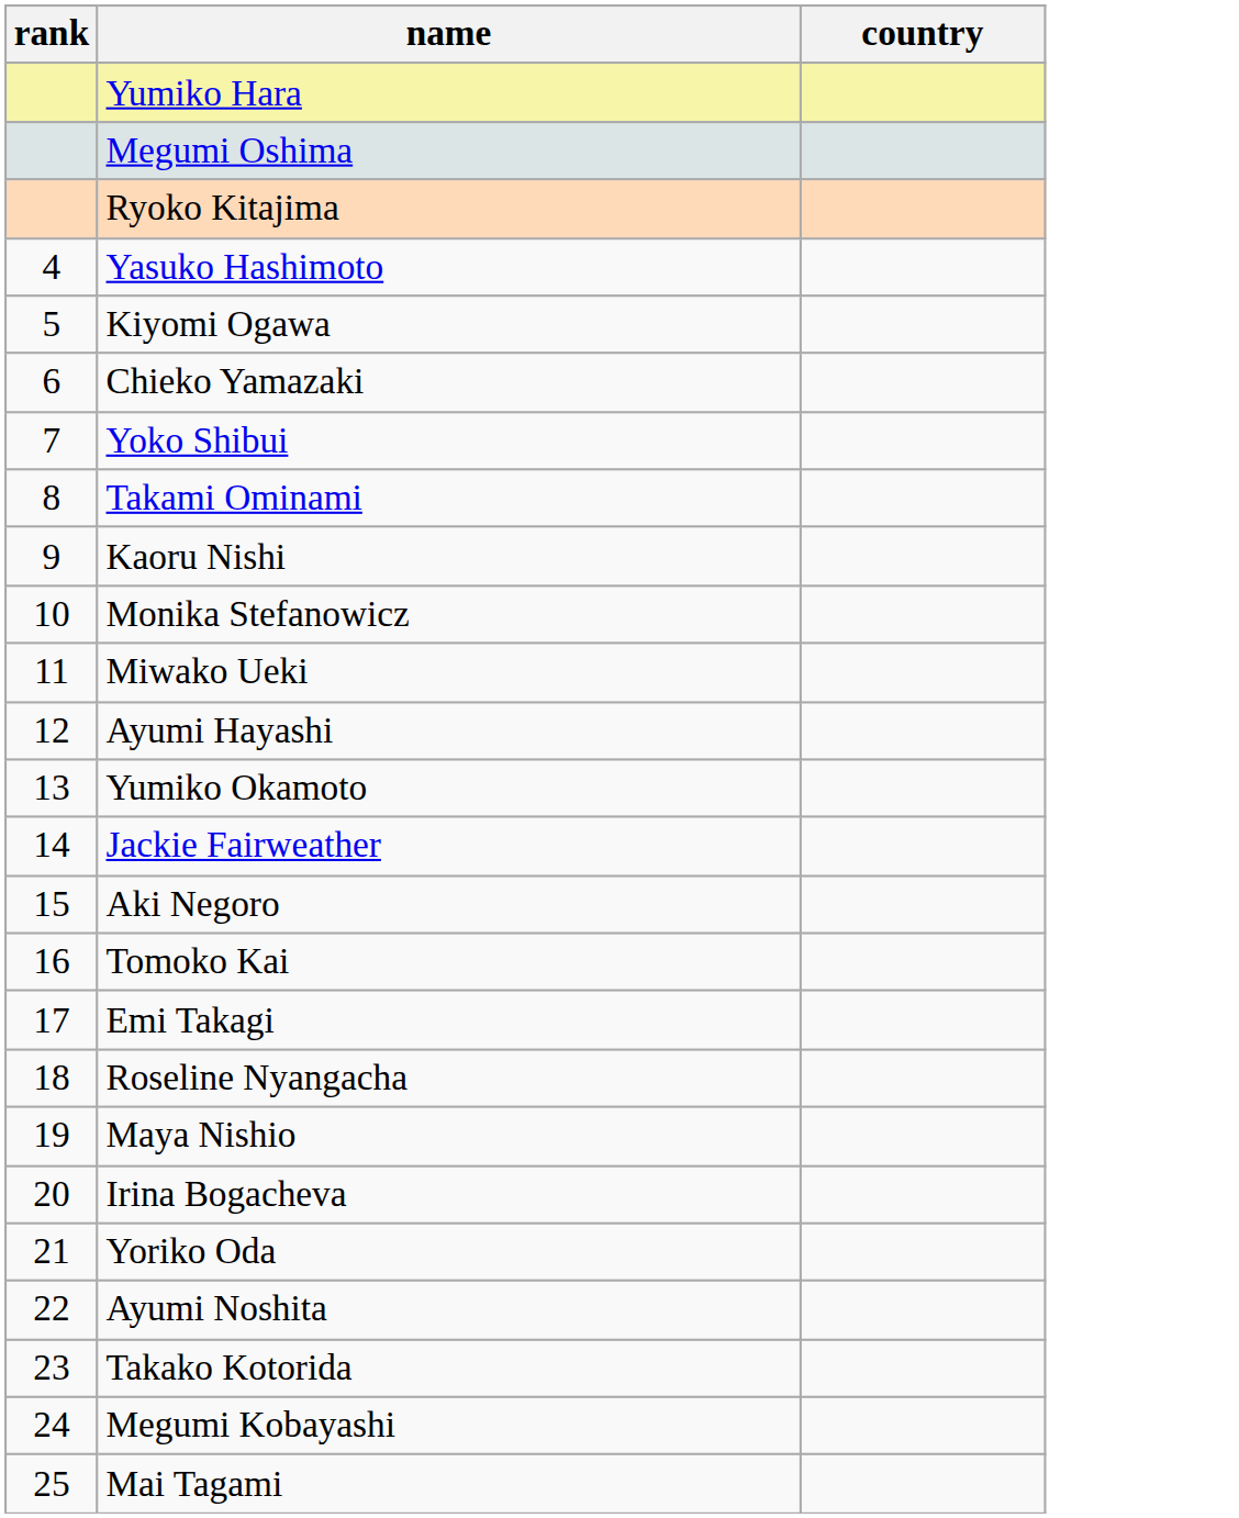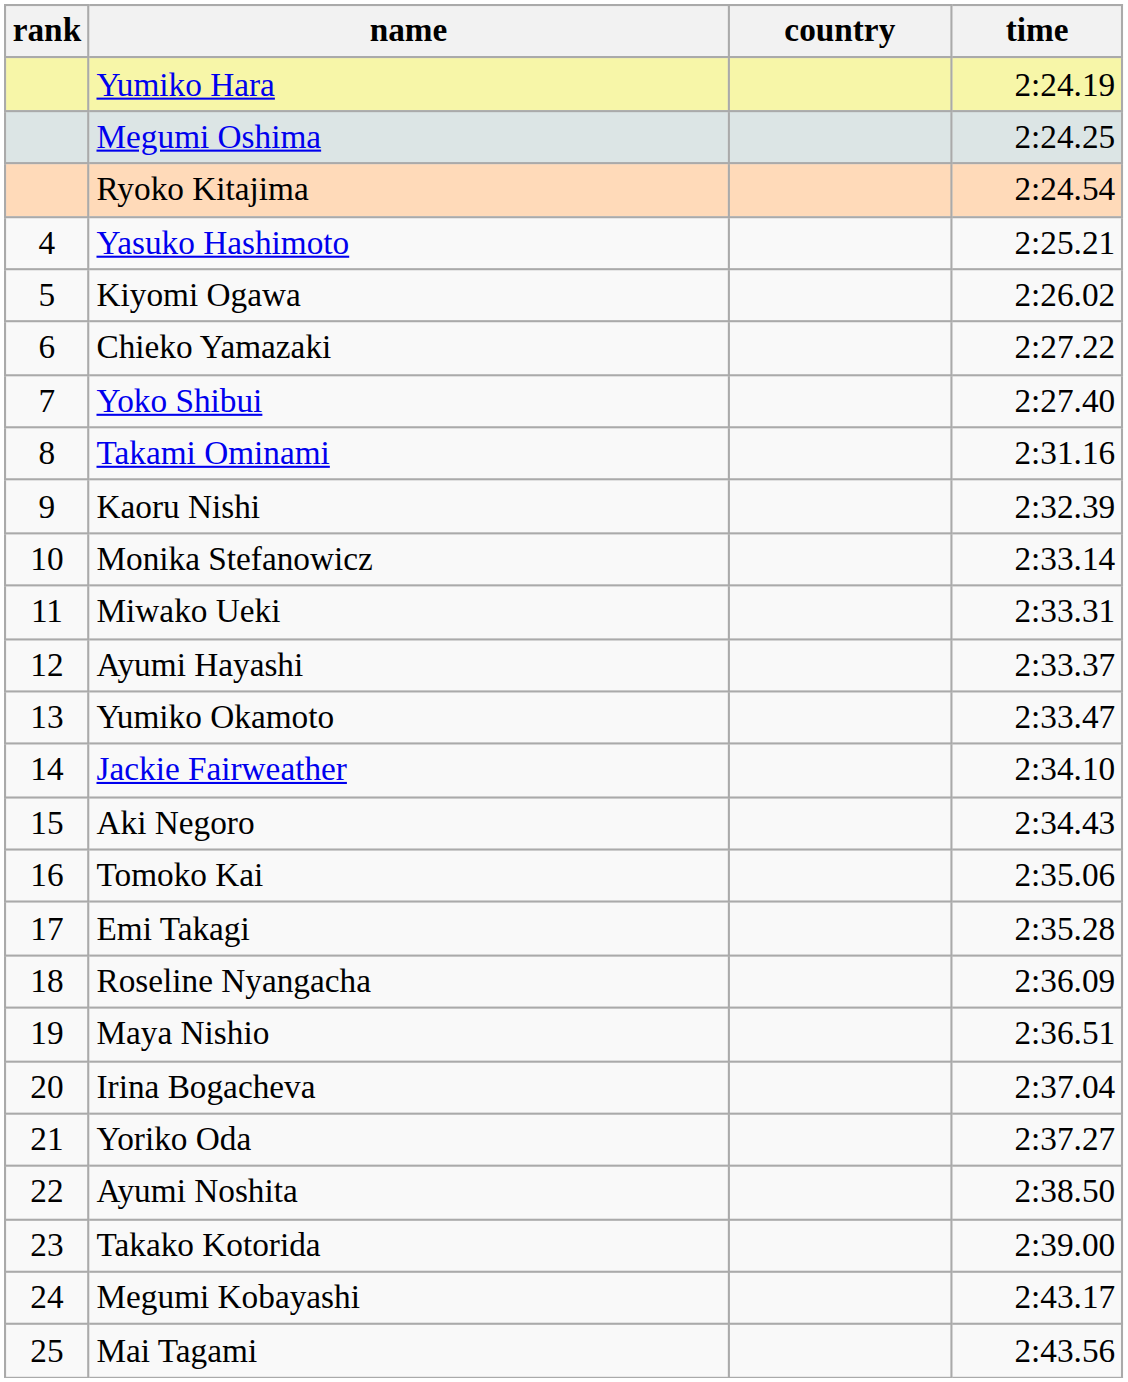 <table class="wikitable" style="margin-bottom: 10px;">
 <tr>
 <th width="30">rank</th>
 <th width="300">name</th>
 <th width="100">country</th>
+<th width="75">time</th>
 </tr>
 <tr bgcolor="#F7F6A8">
 <td align="center"></td>
 <td><a href='#'>Yumiko Hara</a></td>
 <td></td>
+<td align="right">2:24.19</td>
 </tr>
 <tr bgcolor="#DCE5E5">
 <td align="center"></td>
 <td><a href='#'>Megumi Oshima</a></td>
 <td></td>
+<td align="right">2:24.25</td>
 </tr>
 <tr bgcolor="#FFDAB9">
 <td align="center"></td>
 <td>Ryoko Kitajima</td>
 <td></td>
+<td align="right">2:24.54</td>
 </tr>
 <tr>
 <td align="center">4</td>
 <td><a href='#'>Yasuko Hashimoto</a></td>
 <td></td>
+<td align="right">2:25.21</td>
 </tr>
 <tr>
 <td align="center">5</td>
 <td>Kiyomi Ogawa</td>
 <td></td>
+<td align="right">2:26.02</td>
 </tr>
 <tr>
 <td align="center">6</td>
 <td>Chieko Yamazaki</td>
 <td></td>
+<td align="right">2:27.22</td>
 </tr>
 <tr>
 <td align="center">7</td>
 <td><a href='#'>Yoko Shibui</a></td>
 <td></td>
+<td align="right">2:27.40</td>
 </tr>
 <tr>
 <td align="center">8</td>
 <td><a href='#'>Takami Ominami</a></td>
 <td></td>
+<td align="right">2:31.16</td>
 </tr>
 <tr>
 <td align="center">9</td>
 <td>Kaoru Nishi</td>
 <td></td>
+<td align="right">2:32.39</td>
 </tr>
 <tr>
 <td align="center">10</td>
 <td>Monika Stefanowicz</td>
 <td></td>
+<td align="right">2:33.14</td>
 </tr>
 <tr>
 <td align="center">11</td>
 <td>Miwako Ueki</td>
 <td></td>
+<td align="right">2:33.31</td>
 </tr>
 <tr>
 <td align="center">12</td>
 <td>Ayumi Hayashi</td>
 <td></td>
+<td align="right">2:33.37</td>
 </tr>
 <tr>
 <td align="center">13</td>
 <td>Yumiko Okamoto</td>
 <td></td>
+<td align="right">2:33.47</td>
 </tr>
 <tr>
 <td align="center">14</td>
 <td><a href='#'>Jackie Fairweather</a></td>
 <td></td>
+<td align="right">2:34.10</td>
 </tr>
 <tr>
 <td align="center">15</td>
 <td>Aki Negoro</td>
 <td></td>
+<td align="right">2:34.43</td>
 </tr>
 <tr>
 <td align="center">16</td>
 <td>Tomoko Kai</td>
 <td></td>
+<td align="right">2:35.06</td>
 </tr>
 <tr>
 <td align="center">17</td>
 <td>Emi Takagi</td>
 <td></td>
+<td align="right">2:35.28</td>
 </tr>
 <tr>
 <td align="center">18</td>
 <td>Roseline Nyangacha</td>
 <td></td>
+<td align="right">2:36.09</td>
 </tr>
 <tr>
 <td align="center">19</td>
 <td>Maya Nishio</td>
 <td></td>
+<td align="right">2:36.51</td>
 </tr>
 <tr>
 <td align="center">20</td>
 <td>Irina Bogacheva</td>
 <td></td>
+<td align="right">2:37.04</td>
 </tr>
 <tr>
 <td align="center">21</td>
 <td>Yoriko Oda</td>
 <td></td>
+<td align="right">2:37.27</td>
 </tr>
 <tr>
 <td align="center">22</td>
 <td>Ayumi Noshita</td>
 <td></td>
+<td align="right">2:38.50</td>
 </tr>
 <tr>
 <td align="center">23</td>
 <td>Takako Kotorida</td>
 <td></td>
+<td align="right">2:39.00</td>
 </tr>
 <tr>
 <td align="center">24</td>
 <td>Megumi Kobayashi</td>
 <td></td>
+<td align="right">2:43.17</td>
 </tr>
 <tr>
 <td align="center">25</td>
 <td>Mai Tagami</td>
 <td></td>
+<td align="right">2:43.56</td>
 </tr>
 </table>
